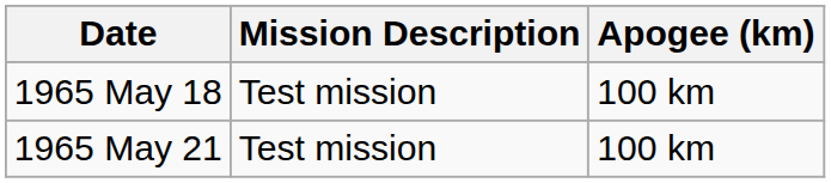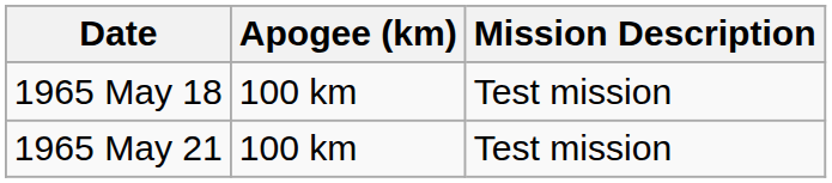 <table class="wikitable sortable">
 <tr>
 <th>Date</th>
+<th>Apogee (km)</th>
 <th>Mission Description</th>
-<th>Apogee (km)</th>
 </tr>
 <tr>
 <td>1965 May 18</td>
+<td>100 km</td>
 <td>Test mission</td>
-<td>100 km</td>
 </tr>
 <tr>
 <td>1965 May 21</td>
+<td>100 km</td>
 <td>Test mission</td>
-<td>100 km</td>
 </tr>
 </table>
